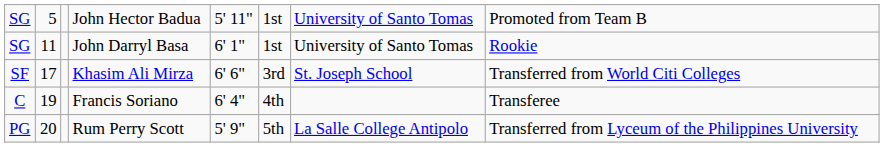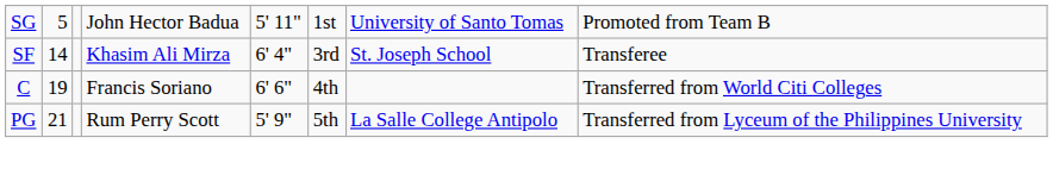 <table class=wikitable width=90% style=font-size:95%>
 <tr>
 <td align=center><a href='#'>SG</a></td>
 <td align=right>5</td>
 <td></td>
 <td>John Hector Badua</td>
 <td>5' 11"</td>
 <td>1st</td>
 <td><a href='#'>University of Santo Tomas</a></td>
 <td>Promoted from Team B</td>
 </tr>
 <tr>
-<td align=center><a href='#'>SG</a></td>
-<td align=right>11</td>
-<td></td>
-<td>John Darryl Basa</td>
-<td>6' 1"</td>
-<td>1st</td>
-<td>University of Santo Tomas</td>
-<td><a href='#'>Rookie</a></td>
-</tr>
-<tr>
 <td align=center><a href='#'>SF</a></td>
-<td align=right>17</td>
+<td align=right>14</td>
 <td></td>
 <td><a href='#'>Khasim Ali Mirza</a></td>
-<td>6' 6"</td>
+<td>6' 4"</td>
 <td>3rd</td>
 <td><a href='#'>St. Joseph School</a></td>
-<td>Transferred from <a href='#'>World Citi Colleges</a></td>
+<td>Transferee</td>
 </tr>
 <tr>
 <td align=center><a href='#'>C</a></td>
 <td align=right>19</td>
 <td></td>
 <td>Francis Soriano</td>
-<td>6' 4"</td>
+<td>6' 6"</td>
 <td>4th</td>
 <td></td>
-<td>Transferee</td>
+<td>Transferred from <a href='#'>World Citi Colleges</a></td>
 </tr>
 <tr>
 <td align=center><a href='#'>PG</a></td>
-<td align=right>20</td>
+<td align=right>21</td>
 <td></td>
 <td>Rum Perry Scott</td>
 <td>5' 9"</td>
 <td>5th</td>
 <td><a href='#'>La Salle College Antipolo</a></td>
 <td>Transferred from <a href='#'>Lyceum of the Philippines University</a></td>
 </tr>
 </table>
